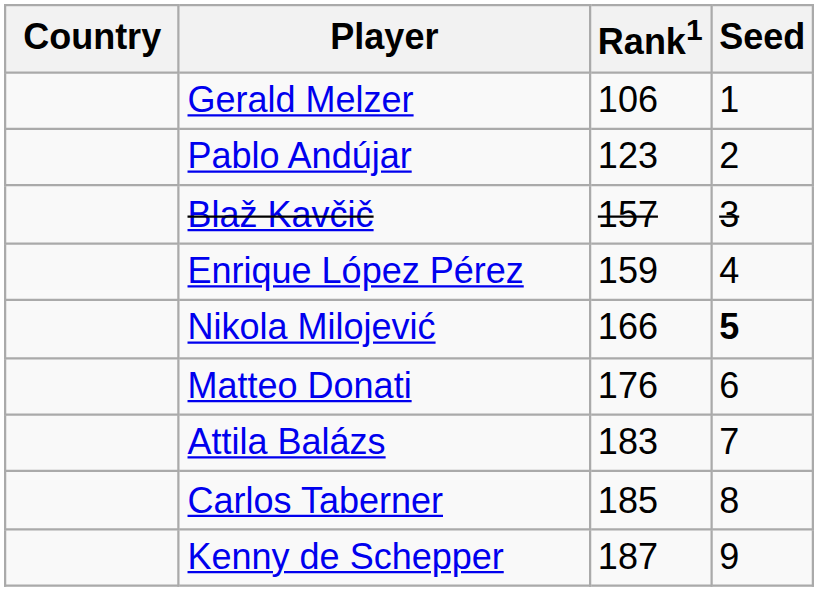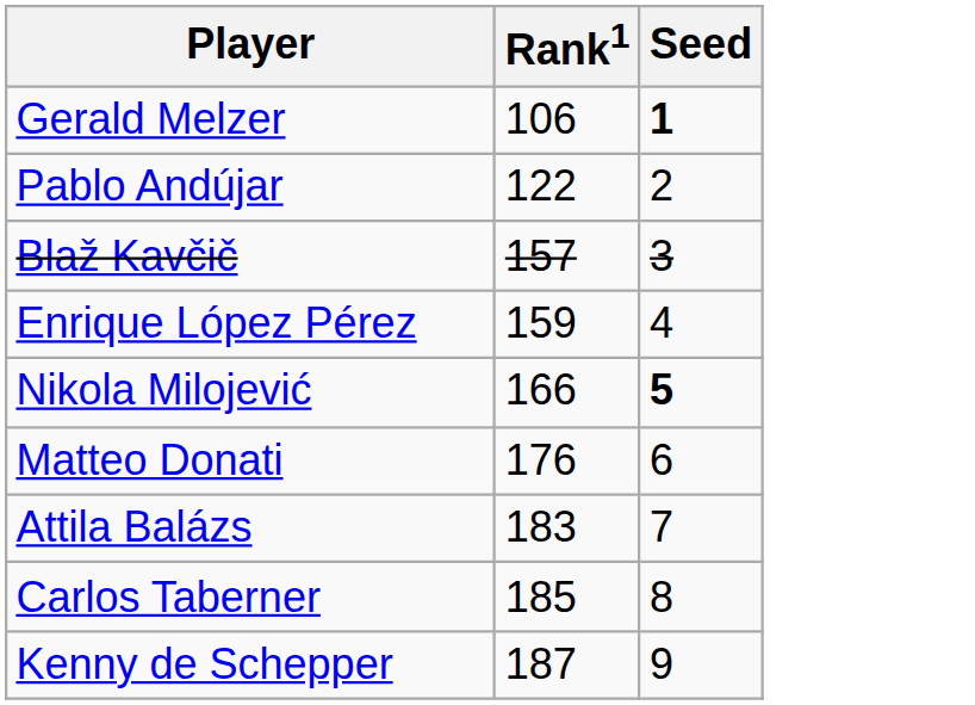 <table class="sortable wikitable">
 <tr>
-<th width="70">Country</th>
 <th width="175">Player</th>
 <th>Rank<sup>1</sup></th>
 <th>Seed</th>
 </tr>
 <tr>
-<td></td>
 <td><a href='#'>Gerald Melzer</a></td>
 <td>106</td>
-<td>1</td>
+<td><strong>1</strong></td>
 </tr>
 <tr>
-<td></td>
 <td><a href='#'>Pablo Andújar</a></td>
-<td>123</td>
+<td>122</td>
 <td>2</td>
 </tr>
 <tr>
-<td><s></s></td>
 <td><s><a href='#'>Blaž Kavčič</a></s></td>
 <td><s>157</s></td>
 <td><s>3</s></td>
 </tr>
 <tr>
-<td></td>
 <td><a href='#'>Enrique López Pérez</a></td>
 <td>159</td>
 <td>4</td>
 </tr>
 <tr>
-<td></td>
 <td><a href='#'>Nikola Milojević</a></td>
 <td>166</td>
 <td><strong>5</strong></td>
 </tr>
 <tr>
-<td></td>
 <td><a href='#'>Matteo Donati</a></td>
 <td>176</td>
 <td>6</td>
 </tr>
 <tr>
-<td></td>
 <td><a href='#'>Attila Balázs</a></td>
 <td>183</td>
 <td>7</td>
 </tr>
 <tr>
-<td></td>
 <td><a href='#'>Carlos Taberner</a></td>
 <td>185</td>
 <td>8</td>
 </tr>
 <tr>
-<td></td>
 <td><a href='#'>Kenny de Schepper</a></td>
 <td>187</td>
 <td>9</td>
 </tr>
 </table>
